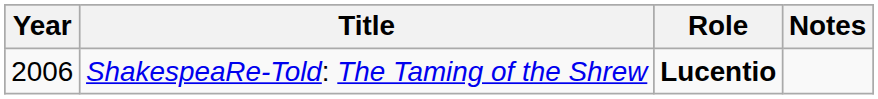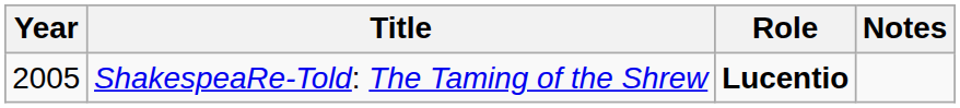 <table class="wikitable">
 <tr>
 <th>Year</th>
 <th>Title</th>
 <th>Role</th>
 <th class="unsortable">Notes</th>
 </tr>
 <tr>
-<td>2006</td>
+<td>2005</td>
 <td><em><a href='#'>ShakespeaRe-Told</a></em>: <em><a href='#'>The Taming of the Shrew</a></em></td>
 <td><strong>Lucentio</strong></td>
 <td></td>
 </tr>
 </table>
